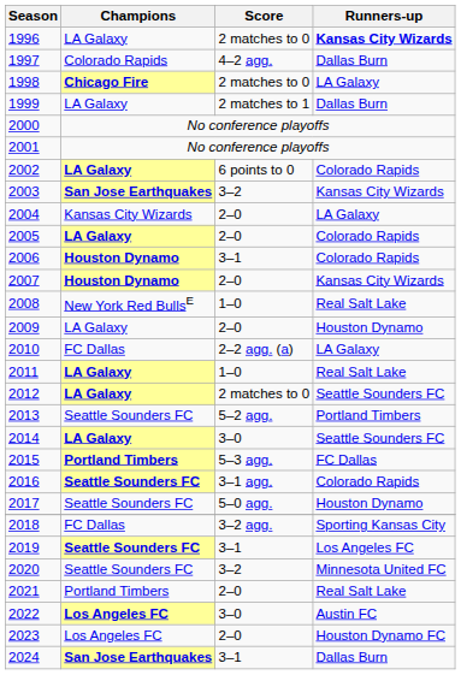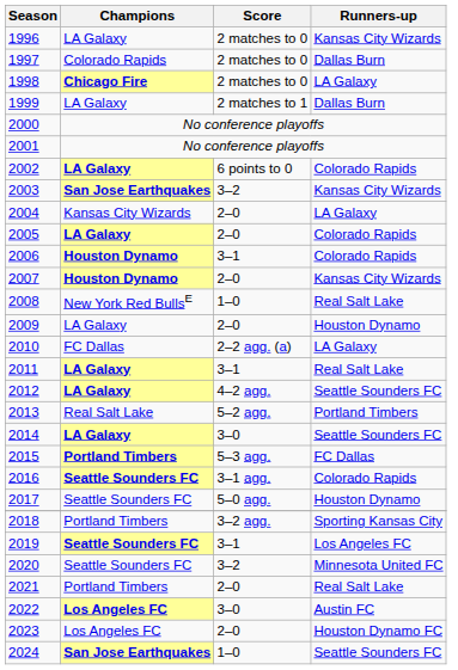 <table class="wikitable sortable">
 <tr>
 <th>Season</th>
 <th>Champions</th>
 <th>Score</th>
 <th>Runners-up</th>
 </tr>
 <tr>
 <td><a href='#'>1996</a></td>
 <td><a href='#'>LA Galaxy</a></td>
 <td>2 matches to 0</td>
-<td><strong><a href='#'>Kansas City Wizards</a></strong></td>
+<td><a href='#'>Kansas City Wizards</a></td>
 </tr>
 <tr>
 <td><a href='#'>1997</a></td>
 <td><a href='#'>Colorado Rapids</a></td>
-<td>4–2 <a href='#'>agg.</a></td>
+<td>2 matches to 0</td>
 <td><a href='#'>Dallas Burn</a></td>
 </tr>
 <tr>
 <td><a href='#'>1998</a></td>
 <td bgcolor=#FFFF99><strong><a href='#'>Chicago Fire</a></strong></td>
 <td>2 matches to 0</td>
 <td><a href='#'>LA Galaxy</a></td>
 </tr>
 <tr>
 <td><a href='#'>1999</a></td>
 <td><a href='#'>LA Galaxy</a></td>
 <td>2 matches to 1</td>
 <td><a href='#'>Dallas Burn</a></td>
 </tr>
 <tr>
 <td><a href='#'>2000</a></td>
 <td colspan=3 align=center><em>No conference playoffs</em></td>
 </tr>
 <tr>
 <td><a href='#'>2001</a></td>
 <td colspan=3 align=center><em>No conference playoffs</em></td>
 </tr>
 <tr>
 <td><a href='#'>2002</a></td>
 <td bgcolor=#FFFF99><strong><a href='#'>LA Galaxy</a></strong></td>
 <td>6 points to 0</td>
 <td><a href='#'>Colorado Rapids</a></td>
 </tr>
 <tr>
 <td><a href='#'>2003</a></td>
 <td bgcolor=#FFFF99><strong><a href='#'>San Jose Earthquakes</a></strong></td>
 <td>3–2 </td>
 <td><a href='#'>Kansas City Wizards</a></td>
 </tr>
 <tr>
 <td><a href='#'>2004</a></td>
 <td><a href='#'>Kansas City Wizards</a></td>
 <td>2–0</td>
 <td><a href='#'>LA Galaxy</a></td>
 </tr>
 <tr>
 <td><a href='#'>2005</a></td>
 <td bgcolor=#FFFF99><strong><a href='#'>LA Galaxy</a></strong></td>
 <td>2–0</td>
 <td><a href='#'>Colorado Rapids</a></td>
 </tr>
 <tr>
 <td><a href='#'>2006</a></td>
 <td bgcolor=#FFFF99><strong><a href='#'>Houston Dynamo</a></strong></td>
 <td>3–1</td>
 <td><a href='#'>Colorado Rapids</a></td>
 </tr>
 <tr>
 <td><a href='#'>2007</a></td>
 <td bgcolor=#FFFF99><strong><a href='#'>Houston Dynamo</a></strong></td>
 <td>2–0</td>
 <td><a href='#'>Kansas City Wizards</a></td>
 </tr>
 <tr>
 <td><a href='#'>2008</a></td>
 <td><a href='#'>New York Red Bulls</a><sup>E</sup></td>
 <td>1–0</td>
 <td><a href='#'>Real Salt Lake</a></td>
 </tr>
 <tr>
 <td><a href='#'>2009</a></td>
 <td><a href='#'>LA Galaxy</a></td>
 <td>2–0 </td>
 <td><a href='#'>Houston Dynamo</a></td>
 </tr>
 <tr>
 <td><a href='#'>2010</a></td>
 <td><a href='#'>FC Dallas</a></td>
 <td>2–2 <a href='#'>agg.</a> (<a href='#'>a</a>)</td>
 <td><a href='#'>LA Galaxy</a></td>
 </tr>
 <tr>
 <td><a href='#'>2011</a></td>
 <td bgcolor=#FFFF99><strong><a href='#'>LA Galaxy</a></strong></td>
-<td>1–0</td>
+<td>3–1</td>
 <td><a href='#'>Real Salt Lake</a></td>
 </tr>
 <tr>
 <td><a href='#'>2012</a></td>
 <td bgcolor=#FFFF99><strong><a href='#'>LA Galaxy</a></strong></td>
-<td>2 matches to 0</td>
+<td>4–2 <a href='#'>agg.</a></td>
 <td><a href='#'>Seattle Sounders FC</a></td>
 </tr>
 <tr>
 <td><a href='#'>2013</a></td>
-<td><a href='#'>Seattle Sounders FC</a></td>
+<td><a href='#'>Real Salt Lake</a></td>
 <td>5–2 <a href='#'>agg.</a></td>
 <td><a href='#'>Portland Timbers</a></td>
 </tr>
 <tr>
 <td><a href='#'>2014</a></td>
 <td bgcolor=#FFFF99><strong><a href='#'>LA Galaxy</a></strong></td>
 <td>3–0</td>
 <td><a href='#'>Seattle Sounders FC</a></td>
 </tr>
 <tr>
 <td><a href='#'>2015</a></td>
 <td bgcolor=#FFFF99><strong><a href='#'>Portland Timbers</a></strong></td>
 <td>5–3 <a href='#'>agg.</a></td>
 <td><a href='#'>FC Dallas</a></td>
 </tr>
 <tr>
 <td><a href='#'>2016</a></td>
 <td bgcolor=#FFFF99><strong><a href='#'>Seattle Sounders FC</a></strong></td>
 <td>3–1 <a href='#'>agg.</a></td>
 <td><a href='#'>Colorado Rapids</a></td>
 </tr>
 <tr>
 <td><a href='#'>2017</a></td>
 <td><a href='#'>Seattle Sounders FC</a></td>
 <td>5–0 <a href='#'>agg.</a></td>
 <td><a href='#'>Houston Dynamo</a></td>
 </tr>
 <tr>
 </tr>
 <tr>
 <td><a href='#'>2018</a></td>
-<td><a href='#'>FC Dallas</a></td>
+<td><a href='#'>Portland Timbers</a></td>
 <td>3–2 <a href='#'>agg.</a></td>
 <td><a href='#'>Sporting Kansas City</a></td>
 </tr>
 <tr>
 <td><a href='#'>2019</a></td>
 <td bgcolor=#FFFF99><strong><a href='#'>Seattle Sounders FC</a></strong></td>
 <td>3–1</td>
 <td><a href='#'>Los Angeles FC</a></td>
 </tr>
 <tr>
 <td><a href='#'>2020</a></td>
 <td><a href='#'>Seattle Sounders FC</a></td>
 <td>3–2</td>
 <td><a href='#'>Minnesota United FC</a></td>
 </tr>
 <tr>
 <td><a href='#'>2021</a></td>
 <td><a href='#'>Portland Timbers</a></td>
 <td>2–0</td>
 <td><a href='#'>Real Salt Lake</a></td>
 </tr>
 <tr>
 <td><a href='#'>2022</a></td>
 <td bgcolor=#FFFF99><strong><a href='#'>Los Angeles FC</a></strong></td>
 <td>3–0</td>
 <td><a href='#'>Austin FC</a></td>
 </tr>
 <tr>
 <td><a href='#'>2023</a></td>
 <td><a href='#'>Los Angeles FC</a></td>
 <td>2–0</td>
 <td><a href='#'>Houston Dynamo FC</a></td>
 </tr>
 <tr>
 <td><a href='#'>2024</a></td>
 <td bgcolor=#FFFF99><strong><a href='#'>San Jose Earthquakes</a></strong></td>
-<td>3–1</td>
-<td><a href='#'>Dallas Burn</a></td>
+<td>1–0</td>
+<td><a href='#'>Seattle Sounders FC</a></td>
 </tr>
 </table>
